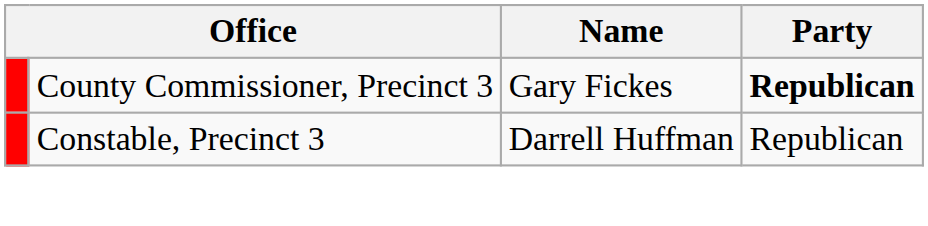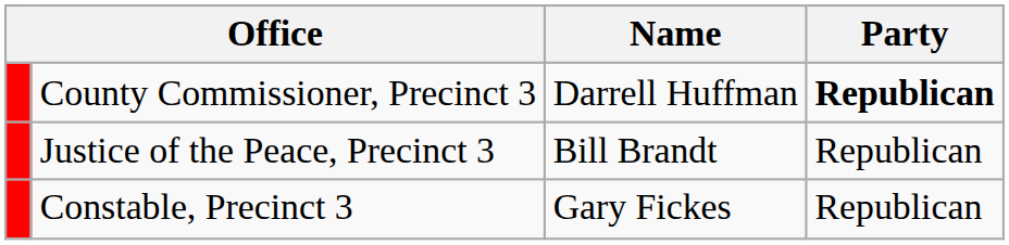 <table class="wikitable">
 <tr>
 <th colspan="2">Office</th>
 <th>Name</th>
 <th>Party</th>
 </tr>
 <tr>
 <td bgcolor="red"> </td>
 <td>County Commissioner, Precinct 3</td>
-<td>Gary Fickes</td>
+<td>Darrell Huffman</td>
 <td><strong>Republican</strong></td>
 </tr>
 <tr>
 <td bgcolor="red"> </td>
+<td>Justice of the Peace, Precinct 3</td>
+<td>Bill Brandt</td>
+<td>Republican</td>
+</tr>
+<tr>
+<td bgcolor="red"> </td>
 <td>Constable, Precinct 3</td>
-<td>Darrell Huffman</td>
+<td>Gary Fickes</td>
 <td>Republican</td>
 </tr>
 </table>
